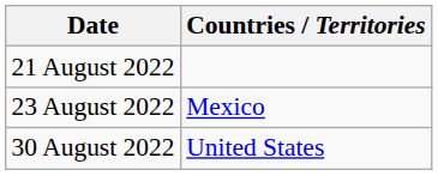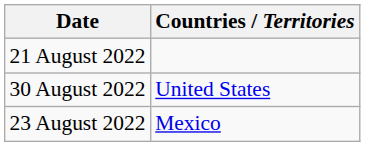 <table class="wikitable mw-datatable">
 <tr>
 <th scope="col">Date</th>
 <th scope="col">Countries / <em>Territories</em></th>
 </tr>
 <tr>
 <td>21 August 2022</td>
 <td></td>
 </tr>
 <tr>
+<td>30 August 2022</td>
+<td> <a href='#'>United States</a></td>
+</tr>
+<tr>
 <td>23 August 2022</td>
 <td> <a href='#'>Mexico</a></td>
 </tr>
-<tr>
-<td>30 August 2022</td>
-<td> <a href='#'>United States</a></td>
-</tr>
 </table>
